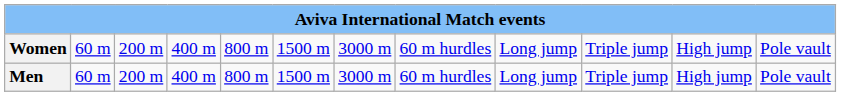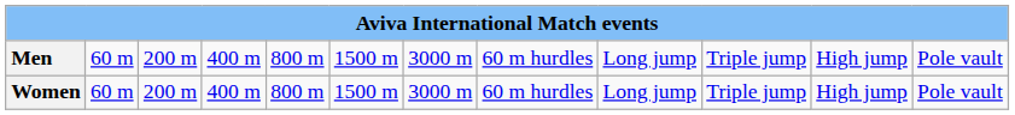 <table class=wikitable style="font-size:90%; margin: 1em auto 1em auto">
 <tr>
 <td colspan=12 bgcolor=#81BEF7 align=center><strong>Aviva International Match events</strong></td>
+</tr>
+<tr>
+<td bgcolor=#F2F2F2><strong>Men</strong></td>
+<td><a href='#'>60 m</a></td>
+<td><a href='#'>200 m</a></td>
+<td><a href='#'>400 m</a></td>
+<td><a href='#'>800 m</a></td>
+<td><a href='#'>1500 m</a></td>
+<td><a href='#'>3000 m</a></td>
+<td><a href='#'>60 m hurdles</a></td>
+<td><a href='#'>Long jump</a></td>
+<td><a href='#'>Triple jump</a></td>
+<td><a href='#'>High jump</a></td>
+<td><a href='#'>Pole vault</a></td>
 </tr>
 <tr>
 <td bgcolor=#F2F2F2><strong>Women</strong></td>
 <td><a href='#'>60 m</a></td>
 <td><a href='#'>200 m</a></td>
 <td><a href='#'>400 m</a></td>
 <td><a href='#'>800 m</a></td>
 <td><a href='#'>1500 m</a></td>
 <td><a href='#'>3000 m</a></td>
 <td><a href='#'>60 m hurdles</a></td>
 <td><a href='#'>Long jump</a></td>
 <td><a href='#'>Triple jump</a></td>
 <td><a href='#'>High jump</a></td>
 <td><a href='#'>Pole vault</a></td>
 </tr>
-<tr>
-<td bgcolor=#F2F2F2><strong>Men</strong></td>
-<td><a href='#'>60 m</a></td>
-<td><a href='#'>200 m</a></td>
-<td><a href='#'>400 m</a></td>
-<td><a href='#'>800 m</a></td>
-<td><a href='#'>1500 m</a></td>
-<td><a href='#'>3000 m</a></td>
-<td><a href='#'>60 m hurdles</a></td>
-<td><a href='#'>Long jump</a></td>
-<td><a href='#'>Triple jump</a></td>
-<td><a href='#'>High jump</a></td>
-<td><a href='#'>Pole vault</a></td>
-</tr>
 </table>
